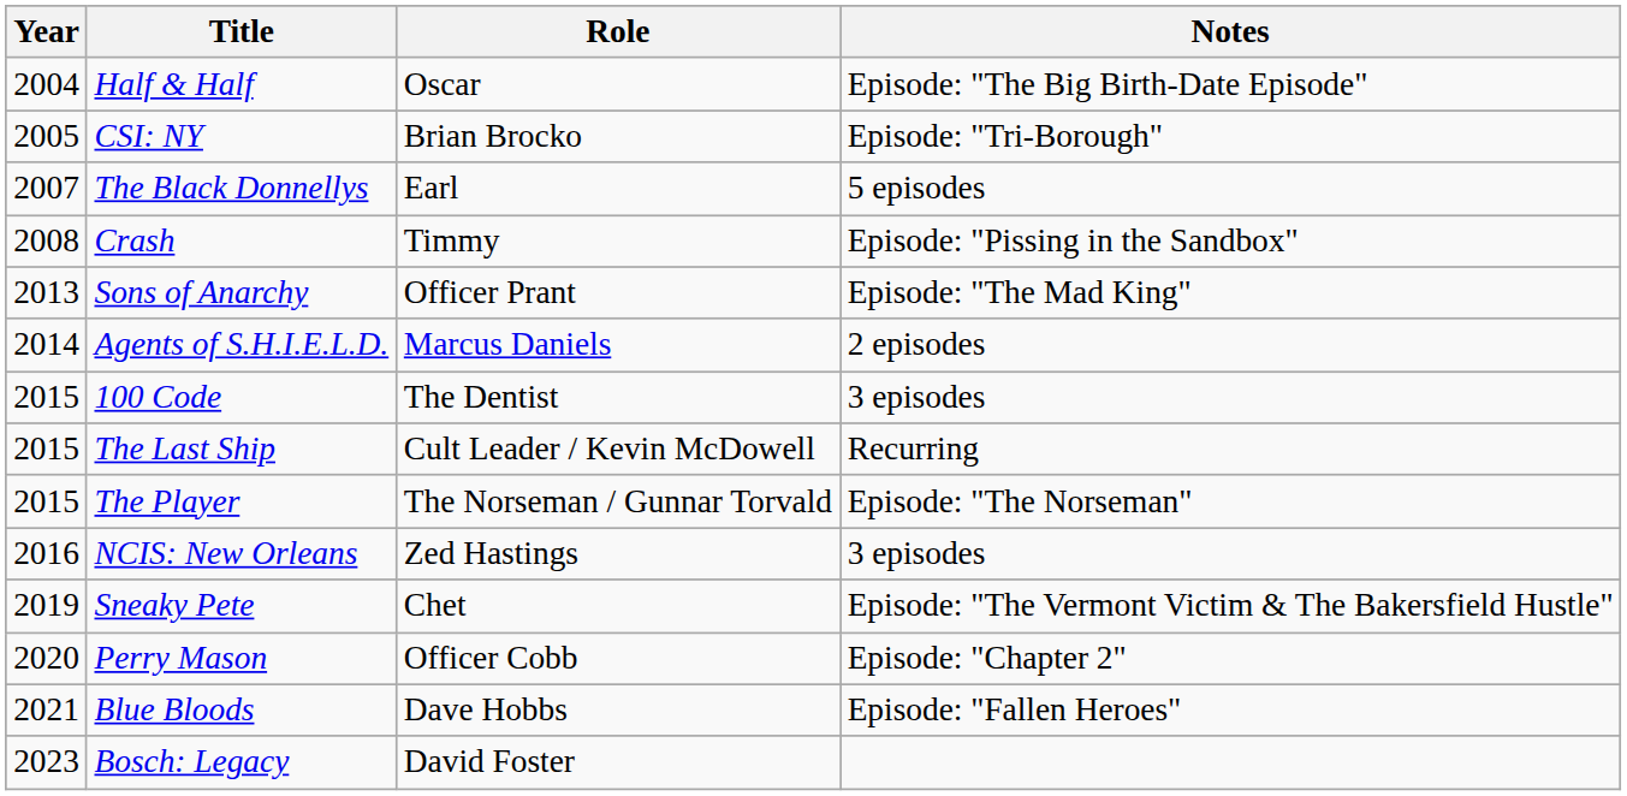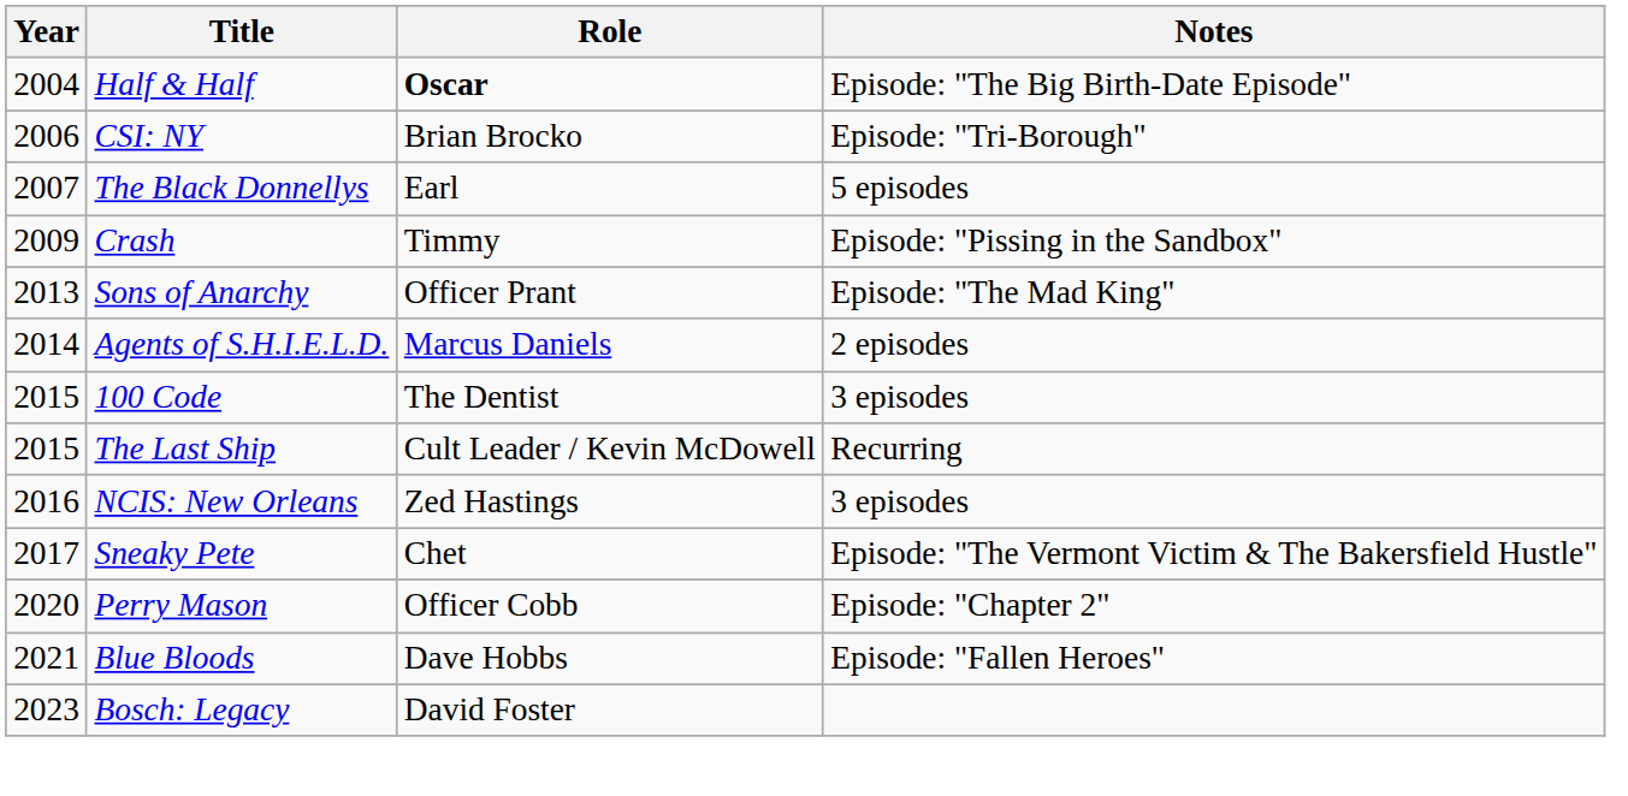 <table class="wikitable unsortable">
 <tr>
 <th>Year</th>
 <th>Title</th>
 <th>Role</th>
 <th>Notes</th>
 </tr>
 <tr>
 <td>2004</td>
 <td><em><a href='#'>Half & Half</a></em></td>
-<td>Oscar</td>
+<td><strong>Oscar</strong></td>
 <td>Episode: "The Big Birth-Date Episode"</td>
 </tr>
 <tr>
-<td>2005</td>
+<td>2006</td>
 <td><em><a href='#'>CSI: NY</a></em></td>
 <td>Brian Brocko</td>
 <td>Episode: "Tri-Borough"</td>
 </tr>
 <tr>
 <td>2007</td>
 <td><em><a href='#'>The Black Donnellys</a></em></td>
 <td>Earl</td>
 <td>5 episodes</td>
 </tr>
 <tr>
-<td>2008</td>
+<td>2009</td>
 <td><em><a href='#'>Crash</a></em></td>
 <td>Timmy</td>
 <td>Episode: "Pissing in the Sandbox"</td>
 </tr>
 <tr>
 <td>2013</td>
 <td><em><a href='#'>Sons of Anarchy</a></em></td>
 <td>Officer Prant</td>
 <td>Episode: "The Mad King"</td>
 </tr>
 <tr>
 <td>2014</td>
 <td><em><a href='#'>Agents of S.H.I.E.L.D.</a></em></td>
 <td><a href='#'>Marcus Daniels</a></td>
 <td>2 episodes</td>
 </tr>
 <tr>
 <td>2015</td>
 <td><em><a href='#'>100 Code</a></em></td>
 <td>The Dentist</td>
 <td>3 episodes</td>
 </tr>
 <tr>
 <td>2015</td>
 <td><em><a href='#'>The Last Ship</a></em></td>
 <td>Cult Leader / Kevin McDowell</td>
 <td>Recurring</td>
 </tr>
 <tr>
-<td>2015</td>
-<td><em><a href='#'>The Player</a></em></td>
-<td>The Norseman / Gunnar Torvald</td>
-<td>Episode: "The Norseman"</td>
-</tr>
-<tr>
 <td>2016</td>
 <td><em><a href='#'>NCIS: New Orleans</a></em></td>
 <td>Zed Hastings</td>
 <td>3 episodes</td>
 </tr>
 <tr>
-<td>2019</td>
+<td>2017</td>
 <td><em><a href='#'>Sneaky Pete</a></em></td>
 <td>Chet</td>
 <td>Episode: "The Vermont Victim & The Bakersfield Hustle"</td>
 </tr>
 <tr>
 <td>2020</td>
 <td><em><a href='#'>Perry Mason</a></em></td>
 <td>Officer Cobb</td>
 <td>Episode: "Chapter 2"</td>
 </tr>
 <tr>
 <td>2021</td>
 <td><em><a href='#'>Blue Bloods</a></em></td>
 <td>Dave Hobbs</td>
 <td>Episode: "Fallen Heroes"</td>
 </tr>
 <tr>
 <td>2023</td>
 <td><em><a href='#'>Bosch: Legacy</a></em></td>
 <td>David Foster</td>
 <td></td>
 </tr>
 </table>
